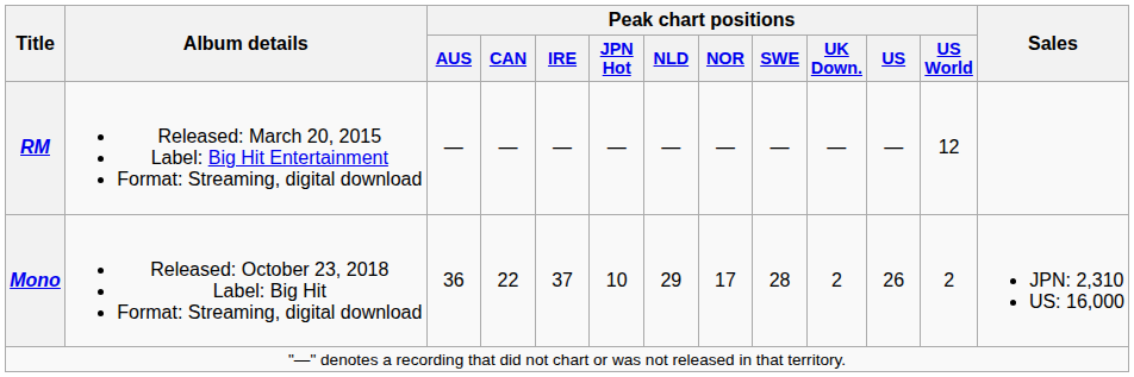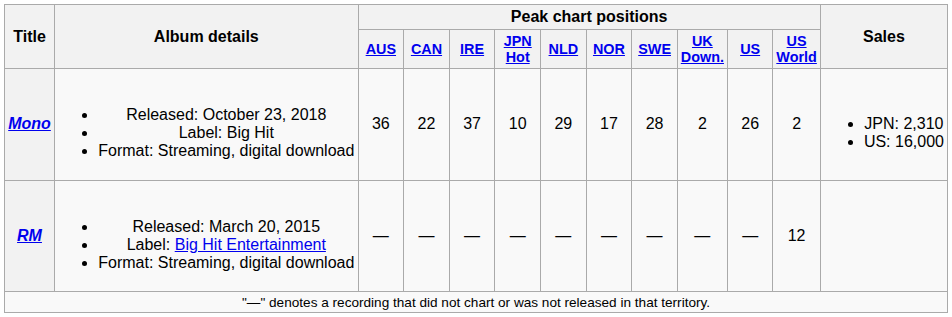 <table class="wikitable plainrowheaders" style="text-align:center;">
 <tr>
 <th scope="col" rowspan="2">Title</th>
 <th scope="col" rowspan="2">Album details</th>
 <th scope="col" colspan="10">Peak chart positions</th>
 <th scope="col" rowspan="2">Sales</th>
 </tr>
 <tr>
 <th scope="col" style="width:2.7em;font-size:90%;"><a href='#'>AUS</a><br></th>
 <th scope="col" style="width:2.7em;font-size:90%;"><a href='#'>CAN</a><br></th>
 <th scope="col" style="width:2.7em;font-size:90%;"><a href='#'>IRE</a><br></th>
 <th scope="col" style="width:2.7em;font-size:90%;"><a href='#'>JPN<br>Hot</a><br></th>
 <th scope="col" style="width:2.7em;font-size:90%;"><a href='#'>NLD</a><br></th>
 <th scope="col" style="width:2.7em;font-size:90%;"><a href='#'>NOR</a><br></th>
 <th scope="col" style="width:2.7em;font-size:90%;"><a href='#'>SWE</a><br></th>
 <th scope="col" style="width:2.7em;font-size:90%;"><a href='#'>UK<br>Down.</a><br></th>
 <th scope="col" style="width:2.7em;font-size:90%;"><a href='#'>US</a><br></th>
 <th scope="col" style="width:2.7em;font-size:90%;"><a href='#'>US World</a><br></th>
 </tr>
 <tr>
+<th scope="row"><em><a href='#'>Mono</a></em></th>
+<td><br><ul><li>Released: October 23, 2018</li><li>Label: Big Hit</li><li>Format: Streaming, digital download</li></ul></td>
+<td>36</td>
+<td>22</td>
+<td>37</td>
+<td>10</td>
+<td>29</td>
+<td>17</td>
+<td>28</td>
+<td>2</td>
+<td>26</td>
+<td>2</td>
+<td><br><ul><li>JPN: 2,310 </li><li>US: 16,000</li></ul></td>
+</tr>
+<tr>
 <th scope="row"><em><a href='#'>RM</a></em></th>
 <td><br><ul><li>Released: March 20, 2015</li><li>Label: <a href='#'>Big Hit Entertainment</a></li><li>Format: Streaming, digital download</li></ul></td>
 <td>—</td>
 <td>—</td>
 <td>—</td>
 <td>—</td>
 <td>—</td>
 <td>—</td>
 <td>—</td>
 <td>—</td>
 <td>—</td>
 <td>12</td>
 <td></td>
 </tr>
 <tr>
-<th scope="row"><em><a href='#'>Mono</a></em></th>
-<td><br><ul><li>Released: October 23, 2018</li><li>Label: Big Hit</li><li>Format: Streaming, digital download</li></ul></td>
-<td>36</td>
-<td>22</td>
-<td>37</td>
-<td>10</td>
-<td>29</td>
-<td>17</td>
-<td>28</td>
-<td>2</td>
-<td>26</td>
-<td>2</td>
-<td><br><ul><li>JPN: 2,310 </li><li>US: 16,000</li></ul></td>
-</tr>
-<tr>
 <td colspan="13" style="font-size:85%;">"—" denotes a recording that did not chart or was not released in that territory.</td>
 </tr>
 </table>
